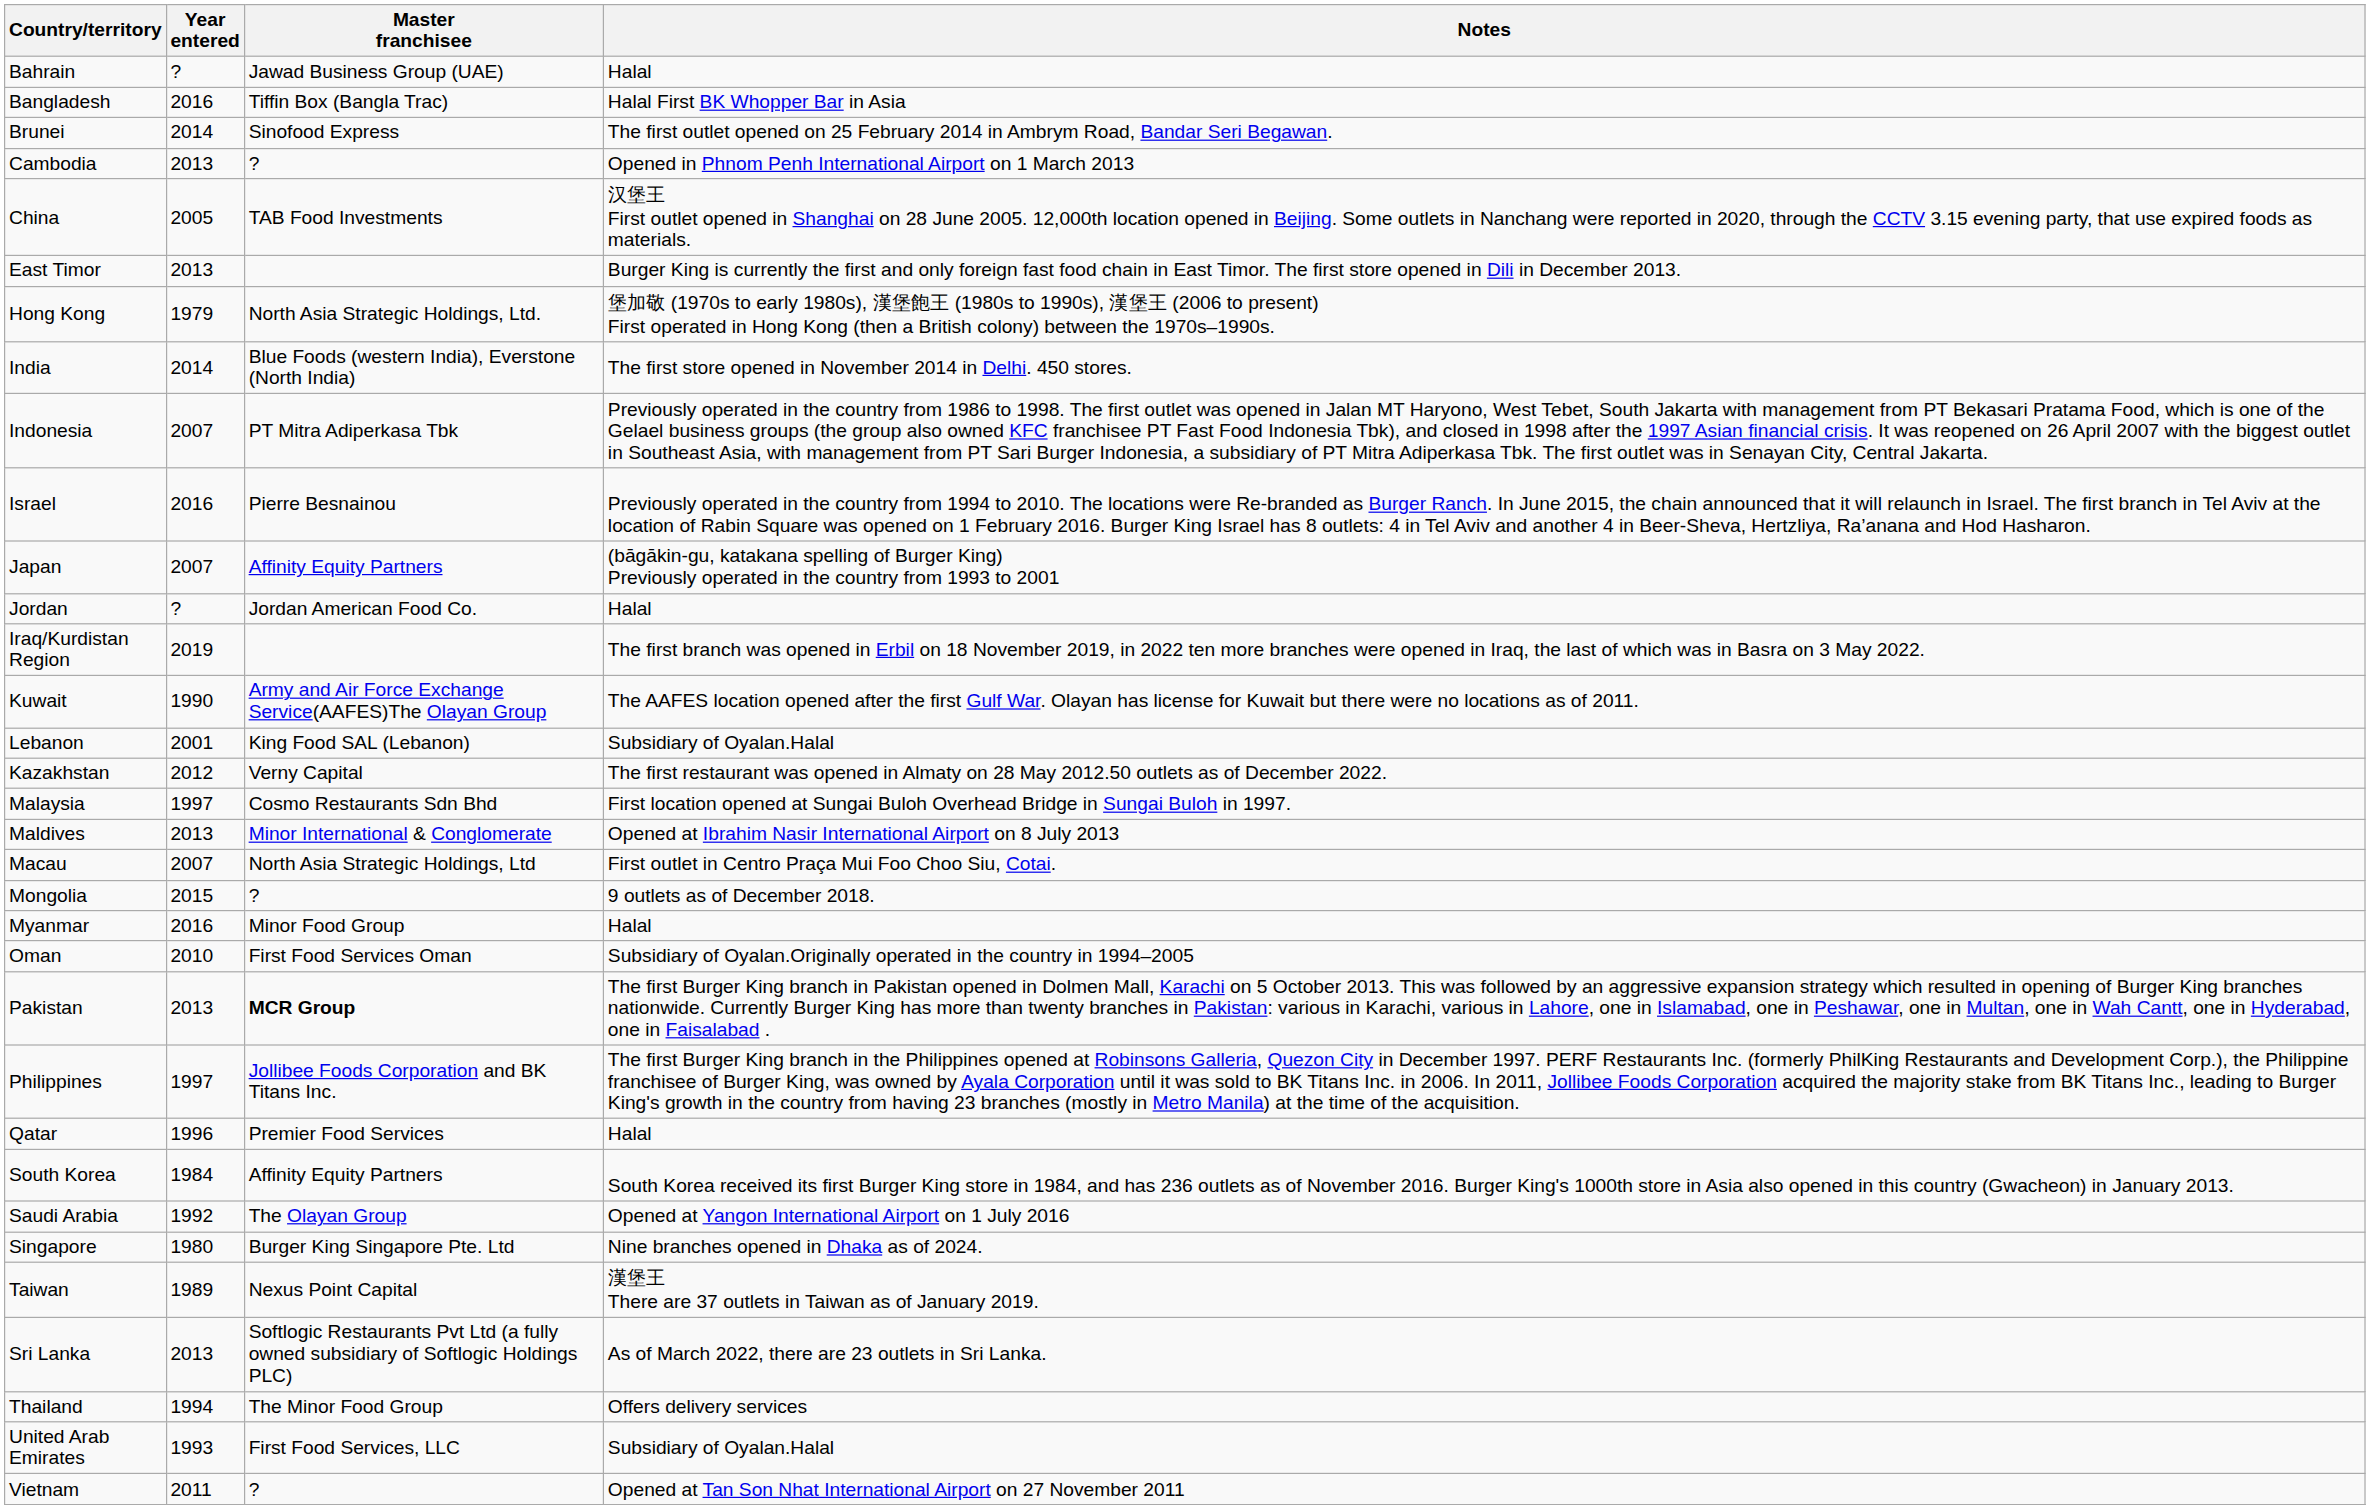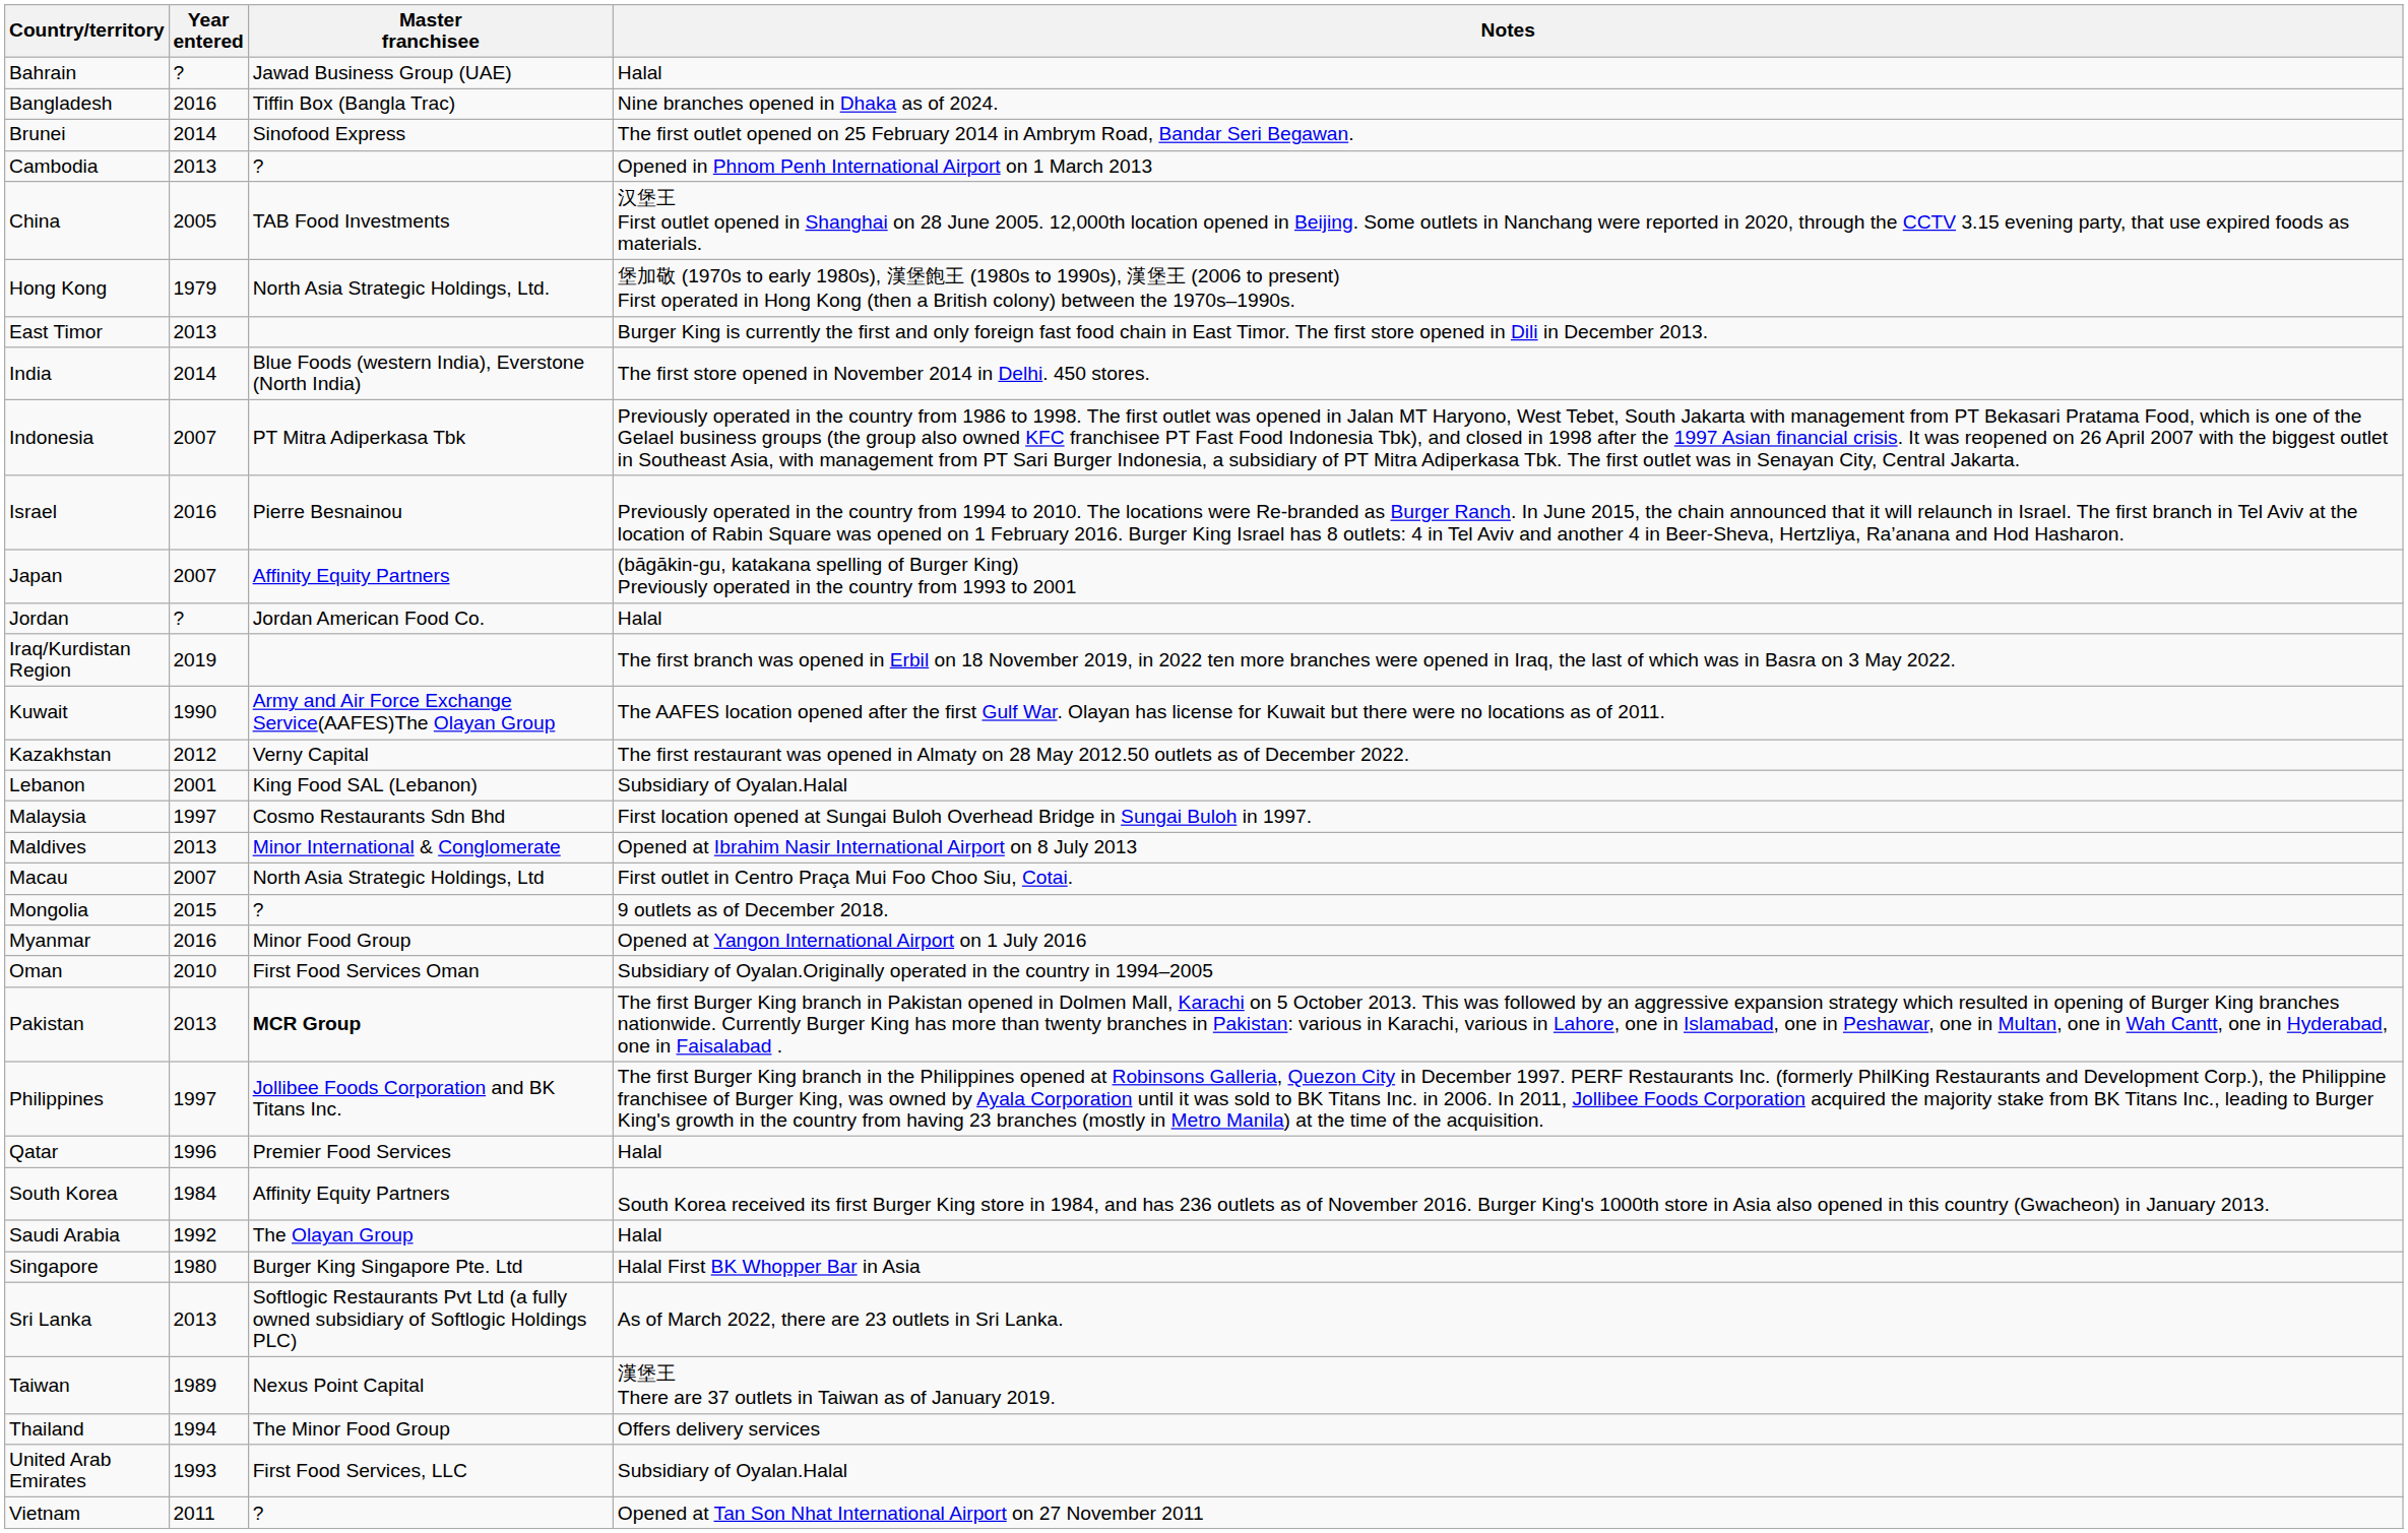 <table class="wikitable sortable">
 <tr>
 <th width=100>Country/territory</th>
 <th>Year<br>entered</th>
 <th>Master<br>franchisee</th>
 <th class=unsortable>Notes</th>
 </tr>
 <tr>
 <td>Bahrain</td>
 <td>?</td>
 <td>Jawad Business Group (UAE)</td>
 <td>Halal</td>
 </tr>
 <tr>
 <td>Bangladesh</td>
 <td>2016</td>
 <td>Tiffin Box (Bangla Trac)</td>
-<td>Halal First <a href='#'>BK Whopper Bar</a> in Asia</td>
+<td>Nine branches opened in <a href='#'>Dhaka</a> as of 2024.</td>
 </tr>
 <tr>
 <td>Brunei</td>
 <td>2014</td>
 <td>Sinofood Express</td>
 <td>The first outlet opened on 25 February 2014 in Ambrym Road, <a href='#'>Bandar Seri Begawan</a>.</td>
 </tr>
 <tr>
 <td>Cambodia</td>
 <td>2013</td>
 <td>?</td>
 <td Express Food Group>Opened in <a href='#'>Phnom Penh International Airport</a> on 1 March 2013</td>
 </tr>
 <tr>
 <td>China</td>
 <td>2005</td>
 <td>TAB Food Investments</td>
 <td>汉堡王 <br>First outlet opened in <a href='#'>Shanghai</a> on 28 June 2005. 12,000th location opened in <a href='#'>Beijing</a>. Some outlets in Nanchang were reported in 2020, through the <a href='#'>CCTV</a> 3.15 evening party, that use expired foods as materials.</td>
 </tr>
 <tr>
+<td>Hong Kong</td>
+<td>1979</td>
+<td>North Asia Strategic Holdings, Ltd.</td>
+<td>堡加敬 (1970s to early 1980s), 漢堡飽王 (1980s to 1990s), 漢堡王 (2006 to present) <br>First operated in Hong Kong (then a British colony) between the 1970s–1990s.</td>
+</tr>
+<tr>
 <td>East Timor</td>
 <td>2013</td>
 <td></td>
 <td>Burger King is currently the first and only foreign fast food chain in East Timor. The first store opened in <a href='#'>Dili</a> in December 2013.</td>
-</tr>
-<tr>
-<td>Hong Kong</td>
-<td>1979</td>
-<td>North Asia Strategic Holdings, Ltd.</td>
-<td>堡加敬 (1970s to early 1980s), 漢堡飽王 (1980s to 1990s), 漢堡王 (2006 to present) <br>First operated in Hong Kong (then a British colony) between the 1970s–1990s.</td>
 </tr>
 <tr>
 <td>India</td>
 <td>2014</td>
 <td>Blue Foods (western India), Everstone (North India)</td>
 <td>The first store opened in November 2014 in <a href='#'>Delhi</a>. 450 stores.</td>
 </tr>
 <tr>
 <td>Indonesia</td>
 <td>2007</td>
 <td>PT Mitra Adiperkasa Tbk</td>
 <td>Previously operated in the country from 1986 to 1998. The first outlet was opened in Jalan MT Haryono, West Tebet, South Jakarta with management from PT Bekasari Pratama Food, which is one of the Gelael business groups (the group also owned <a href='#'>KFC</a> franchisee PT Fast Food Indonesia Tbk), and closed in 1998 after the <a href='#'>1997 Asian financial crisis</a>. It was reopened on 26 April 2007 with the biggest outlet in Southeast Asia, with management from PT Sari Burger Indonesia, a subsidiary of PT Mitra Adiperkasa Tbk. The first outlet was in Senayan City, Central Jakarta.</td>
 </tr>
 <tr>
 <td>Israel</td>
 <td>2016</td>
 <td>Pierre Besnainou</td>
 <td> <br>Previously operated in the country from 1994 to 2010. The locations were Re-branded as <a href='#'>Burger Ranch</a>. In June 2015, the chain announced that it will relaunch in Israel. The first branch in Tel Aviv at the location of Rabin Square was opened on 1 February 2016. Burger King Israel has 8 outlets: 4 in Tel Aviv and another 4 in Beer-Sheva, Hertzliya, Ra’anana and Hod Hasharon.</td>
 </tr>
 <tr>
 <td>Japan</td>
 <td>2007</td>
 <td><a href='#'>Affinity Equity Partners</a></td>
 <td> (bāgākin-gu, katakana spelling of Burger King) <br>Previously operated in the country from 1993 to 2001</td>
 </tr>
 <tr>
 <td>Jordan</td>
 <td>?</td>
 <td>Jordan American Food Co.</td>
 <td>Halal</td>
 </tr>
 <tr>
 <td>Iraq/Kurdistan Region</td>
 <td>2019</td>
 <td></td>
 <td>The first branch was opened in <a href='#'>Erbil</a> on 18 November 2019, in 2022 ten more branches were opened in Iraq, the last of which was in Basra on 3 May 2022.</td>
 </tr>
 <tr>
 <td>Kuwait</td>
 <td>1990</td>
 <td><a href='#'>Army and Air Force Exchange Service</a>(AAFES)The <a href='#'>Olayan Group</a></td>
 <td>The AAFES location opened after the first <a href='#'>Gulf War</a>. Olayan has license for Kuwait but there were no locations as of 2011.</td>
 </tr>
 <tr>
+<td>Kazakhstan</td>
+<td>2012</td>
+<td>Verny Capital</td>
+<td>The first restaurant was opened in Almaty on 28 May 2012.50 outlets as of December 2022.</td>
+</tr>
+<tr>
 <td>Lebanon</td>
 <td>2001</td>
 <td>King Food SAL (Lebanon)</td>
 <td>Subsidiary of Oyalan.Halal</td>
-</tr>
-<tr>
-<td>Kazakhstan</td>
-<td>2012</td>
-<td>Verny Capital</td>
-<td>The first restaurant was opened in Almaty on 28 May 2012.50 outlets as of December 2022.</td>
 </tr>
 <tr>
 <td>Malaysia</td>
 <td>1997</td>
 <td>Cosmo Restaurants Sdn Bhd</td>
 <td>First location opened at Sungai Buloh Overhead Bridge in <a href='#'>Sungai Buloh</a> in 1997.</td>
 </tr>
 <tr>
 <td>Maldives</td>
 <td>2013</td>
 <td><a href='#'>Minor International</a> & <a href='#'>Conglomerate</a></td>
 <td>Opened at <a href='#'>Ibrahim Nasir International Airport</a> on 8 July 2013</td>
 </tr>
 <tr>
 <td>Macau</td>
 <td>2007</td>
 <td>North Asia Strategic Holdings, Ltd</td>
 <td>First outlet in Centro Praça Mui Foo Choo Siu, <a href='#'>Cotai</a>.</td>
 </tr>
 <tr>
 <td>Mongolia</td>
 <td>2015</td>
 <td>?</td>
 <td>9 outlets as of December 2018.</td>
 </tr>
 <tr>
 <td>Myanmar</td>
 <td>2016</td>
 <td>Minor Food Group</td>
-<td> Halal</td>
+<td>Opened at <a href='#'>Yangon International Airport</a> on 1 July 2016</td>
 </tr>
 <tr>
 <td>Oman</td>
 <td>2010</td>
 <td>First Food Services Oman</td>
 <td>Subsidiary of Oyalan.Originally operated in the country in 1994–2005</td>
 </tr>
 <tr>
 <td>Pakistan</td>
 <td>2013</td>
 <td><strong>MCR Group</strong></td>
 <td>The first Burger King branch in Pakistan opened in Dolmen Mall, <a href='#'>Karachi</a> on 5 October 2013. This was followed by an aggressive expansion strategy which resulted in opening of Burger King branches nationwide. Currently Burger King has more than twenty branches in <a href='#'>Pakistan</a>: various in Karachi, various in <a href='#'>Lahore</a>, one in <a href='#'>Islamabad</a>, one in <a href='#'>Peshawar</a>, one in <a href='#'>Multan</a>, one in <a href='#'>Wah Cantt</a>, one in <a href='#'>Hyderabad</a>, one in <a href='#'>Faisalabad</a> .</td>
 </tr>
 <tr>
 <td>Philippines</td>
 <td>1997</td>
 <td><a href='#'>Jollibee Foods Corporation</a> and BK Titans Inc.</td>
 <td>The first Burger King branch in the Philippines opened at <a href='#'>Robinsons Galleria</a>, <a href='#'>Quezon City</a> in December 1997. PERF Restaurants Inc. (formerly PhilKing Restaurants and Development Corp.), the Philippine franchisee of Burger King, was owned by <a href='#'>Ayala Corporation</a> until it was sold to BK Titans Inc. in 2006. In 2011, <a href='#'>Jollibee Foods Corporation</a> acquired the majority stake from BK Titans Inc., leading to Burger King's growth in the country from having 23 branches (mostly in <a href='#'>Metro Manila</a>) at the time of the acquisition.</td>
 </tr>
 <tr>
 <td>Qatar</td>
 <td>1996</td>
 <td>Premier Food Services</td>
 <td>Halal<br></td>
 </tr>
 <tr>
 <td>South Korea</td>
 <td>1984</td>
 <td>Affinity Equity Partners</td>
 <td> <br>South Korea received its first Burger King store in 1984, and has 236 outlets as of November 2016. Burger King's 1000th store in Asia also opened in this country (Gwacheon) in January 2013.</td>
 </tr>
 <tr>
 <td>Saudi Arabia</td>
 <td>1992</td>
 <td>The <a href='#'>Olayan Group</a></td>
-<td>Opened at <a href='#'>Yangon International Airport</a> on 1 July 2016</td>
+<td> Halal</td>
 </tr>
 <tr>
 <td>Singapore</td>
 <td>1980</td>
 <td>Burger King Singapore Pte. Ltd</td>
-<td>Nine branches opened in <a href='#'>Dhaka</a> as of 2024.</td>
+<td>Halal First <a href='#'>BK Whopper Bar</a> in Asia</td>
+</tr>
+<tr>
+<td>Sri Lanka</td>
+<td>2013</td>
+<td>Softlogic Restaurants Pvt Ltd (a fully owned subsidiary of Softlogic Holdings PLC)</td>
+<td>As of March 2022, there are 23 outlets in Sri Lanka.</td>
 </tr>
 <tr>
 <td>Taiwan</td>
 <td>1989</td>
 <td>Nexus Point Capital</td>
 <td>漢堡王  <br>There are 37 outlets in Taiwan as of January 2019.</td>
-</tr>
-<tr>
-<td>Sri Lanka</td>
-<td>2013</td>
-<td>Softlogic Restaurants Pvt Ltd (a fully owned subsidiary of Softlogic Holdings PLC)</td>
-<td>As of March 2022, there are 23 outlets in Sri Lanka.</td>
 </tr>
 <tr>
 <td>Thailand</td>
 <td>1994</td>
 <td>The Minor Food Group</td>
 <td>Offers delivery services</td>
 </tr>
 <tr>
 <td>United Arab Emirates</td>
 <td>1993</td>
 <td>First Food Services, LLC</td>
 <td>Subsidiary of Oyalan.Halal</td>
 </tr>
 <tr>
 <td>Vietnam</td>
 <td>2011</td>
 <td>?</td>
 <td>Opened at <a href='#'>Tan Son Nhat International Airport</a> on 27 November 2011</td>
 </tr>
 <tr>
 </tr>
 </table>
